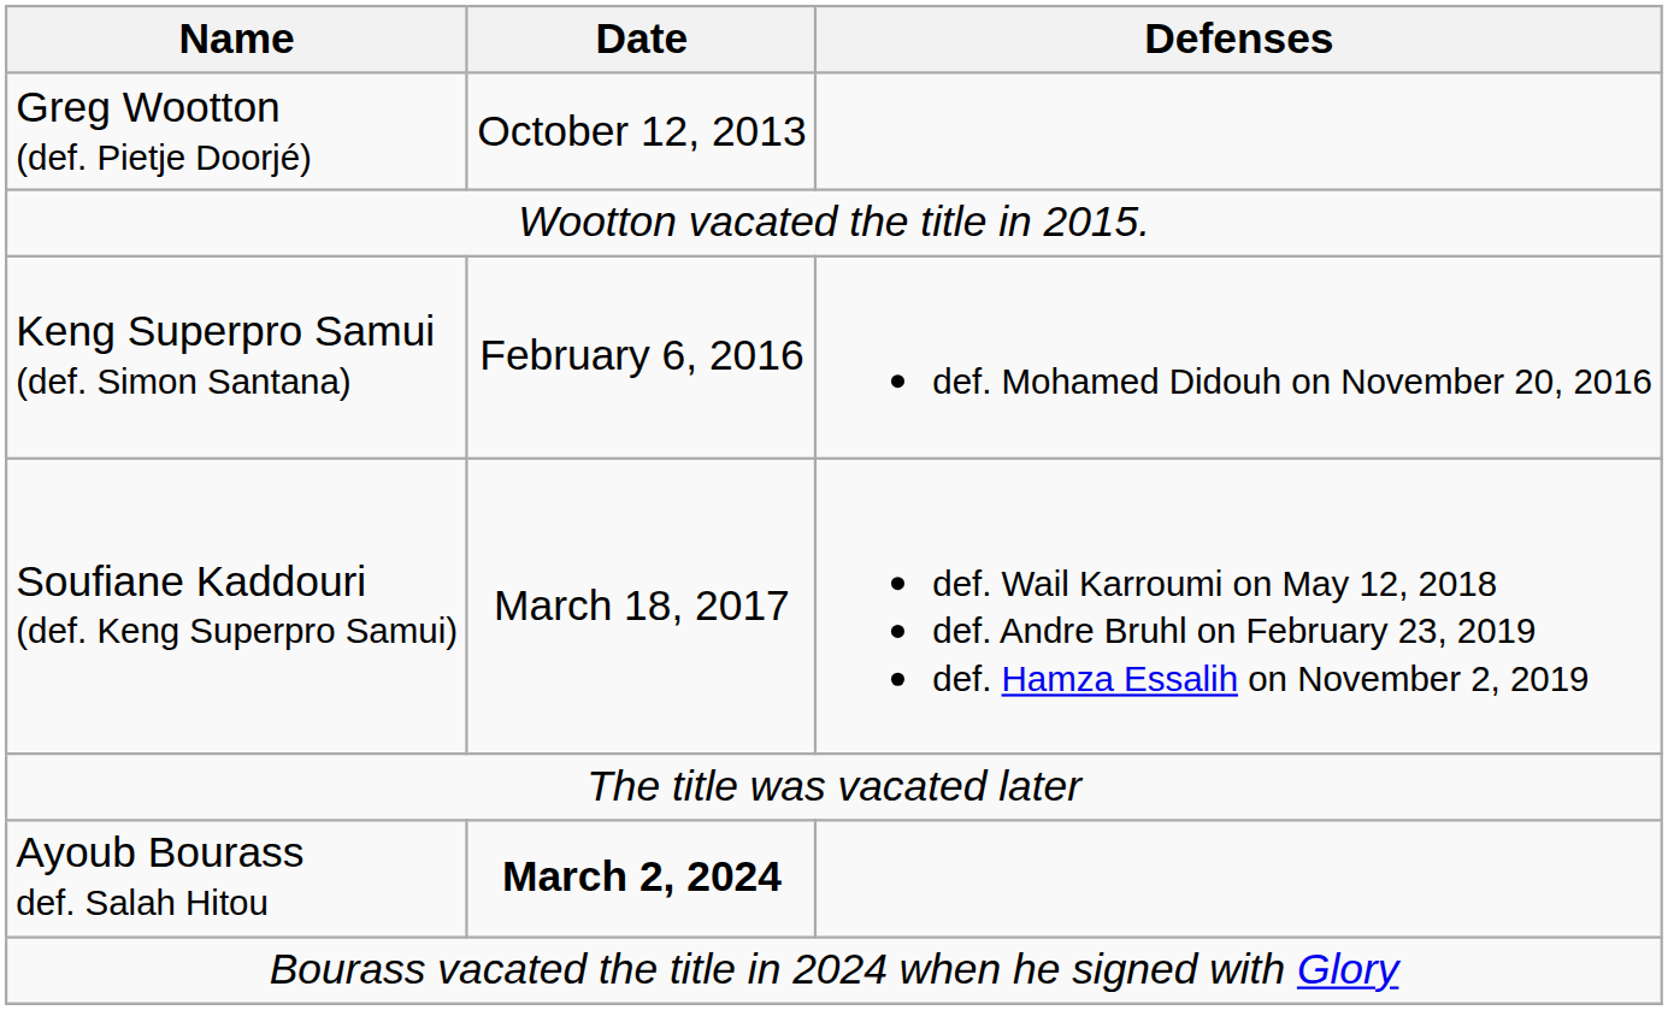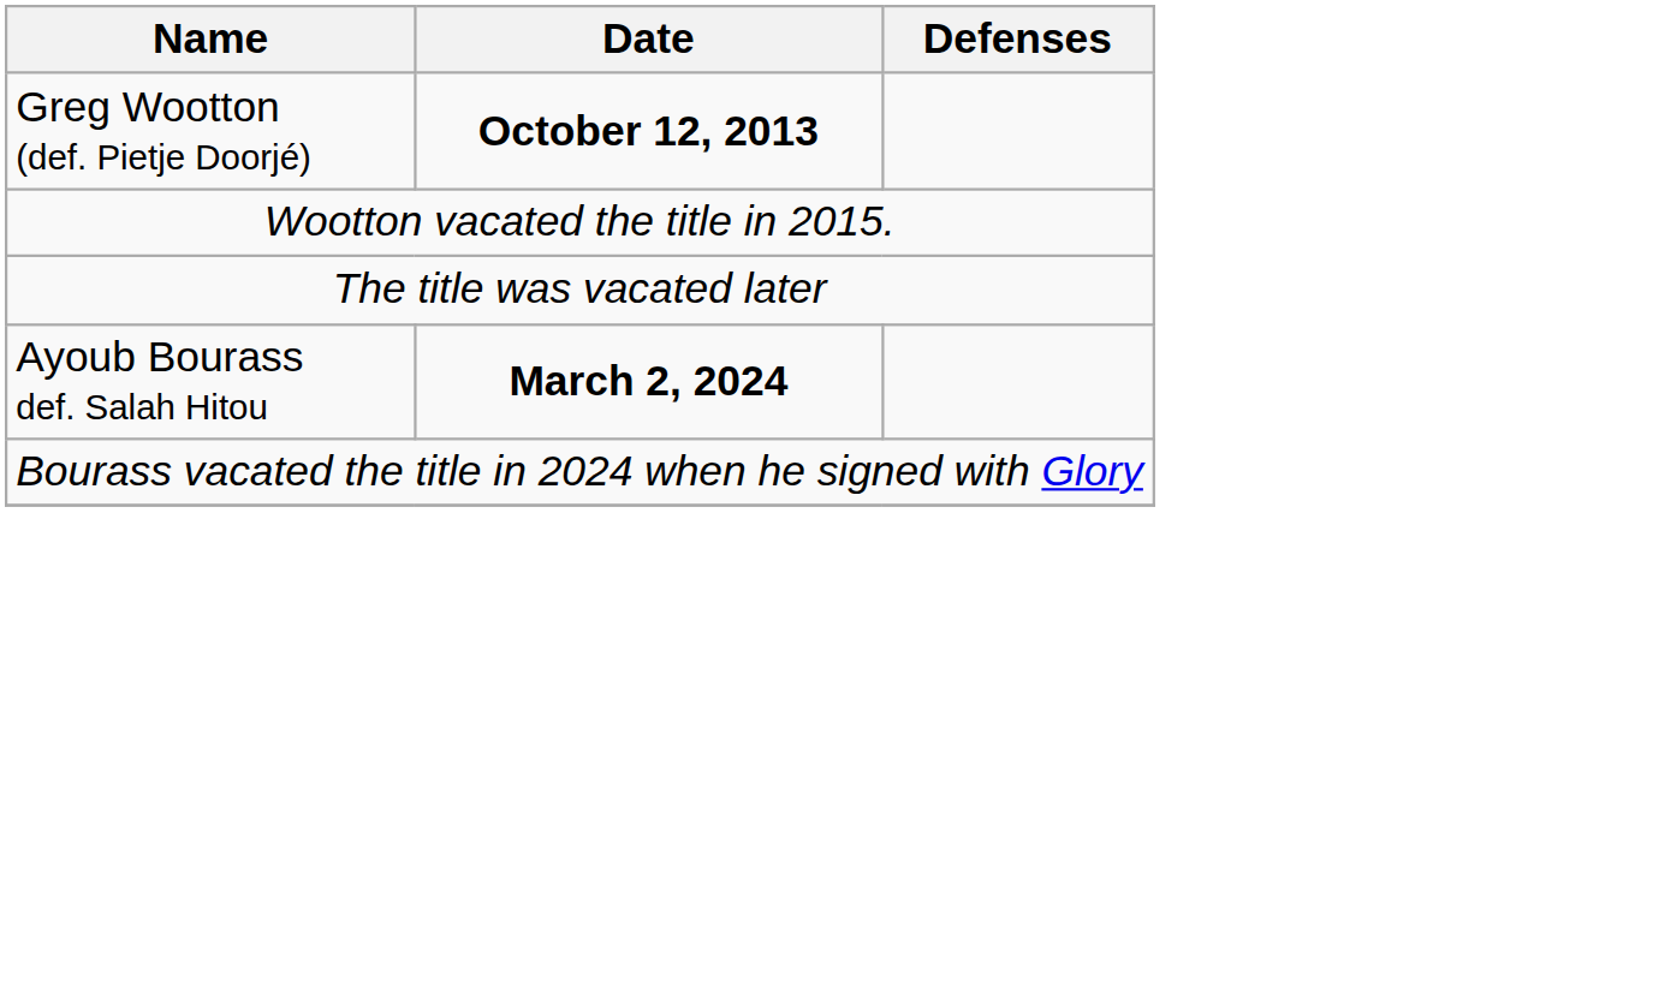 <table class="wikitable">
 <tr>
 <th>Name</th>
 <th>Date</th>
 <th>Defenses</th>
 </tr>
 <tr>
 <td align=left> Greg Wootton <br><small>(def. Pietje Doorjé)</small></td>
-<td align=center>October 12, 2013</td>
+<td align=center><strong>October 12, 2013</strong></td>
 </tr>
 <tr>
 <td colspan=3 align=center><em>Wootton vacated the title in 2015.</em></td>
-</tr>
-<tr>
-<td align=left> Keng Superpro Samui <br><small>(def. Simon Santana)</small></td>
-<td align=center>February 6, 2016</td>
-<td><br><ul><li><small>def. Mohamed Didouh on November 20, 2016 </small></li></ul></td>
-</tr>
-<tr>
-<td align=left> Soufiane Kaddouri <br><small>(def. Keng Superpro Samui)</small></td>
-<td align=center>March 18, 2017</td>
-<td><br><ul><li><small>def. Wail Karroumi on May 12, 2018 </small></li><li><small>def. Andre Bruhl on February 23, 2019 </small></li><li><small>def. <a href='#'>Hamza Essalih</a> on November 2, 2019 </small></li></ul></td>
 </tr>
 <tr>
 <td colspan=3 align=center><em>The title was vacated later</em></td>
 </tr>
 <tr>
 <td align=left> Ayoub Bourass <br><small>def. Salah Hitou </small></td>
 <td align=center><strong>March 2, 2024</strong></td>
 </tr>
 <tr>
 <td colspan=3 align=center><em>Bourass vacated the title in 2024 when he signed with <a href='#'>Glory</a></em></td>
 </tr>
 <tr>
 </tr>
 </table>
